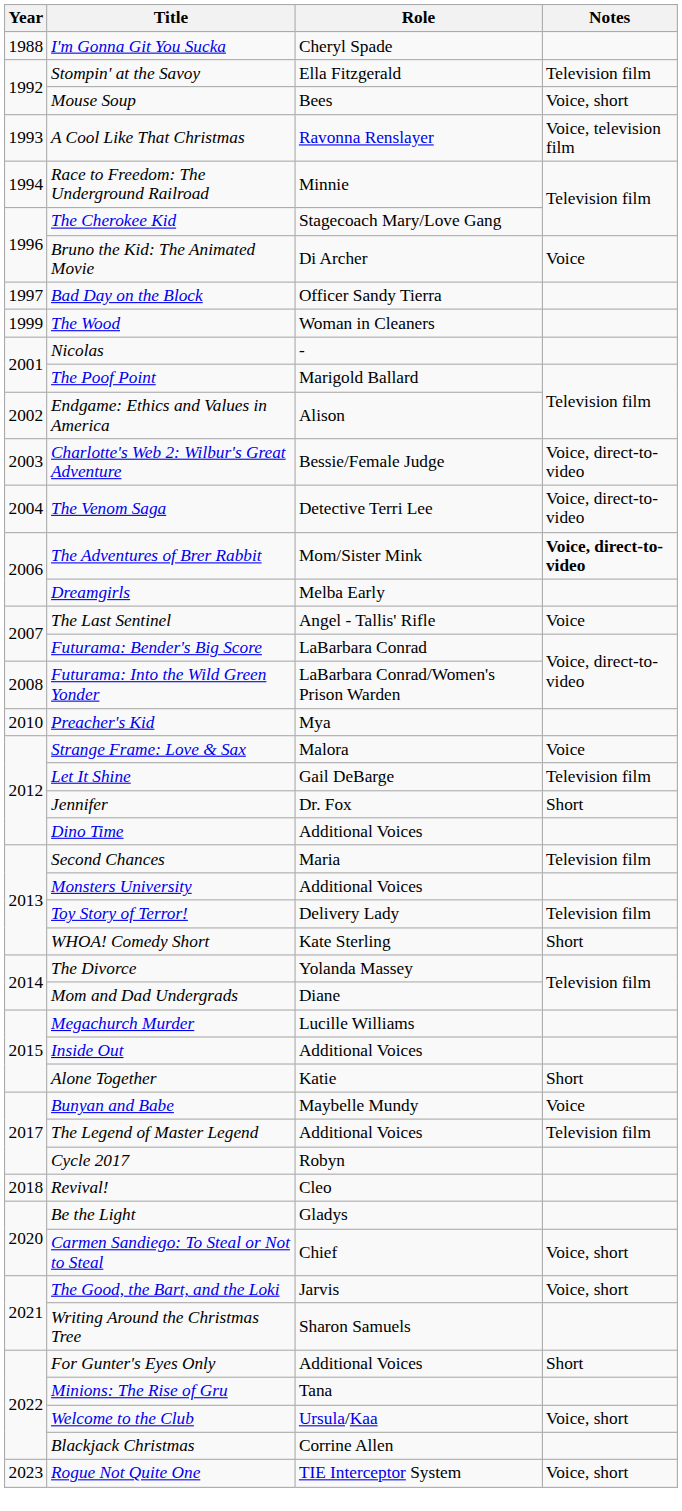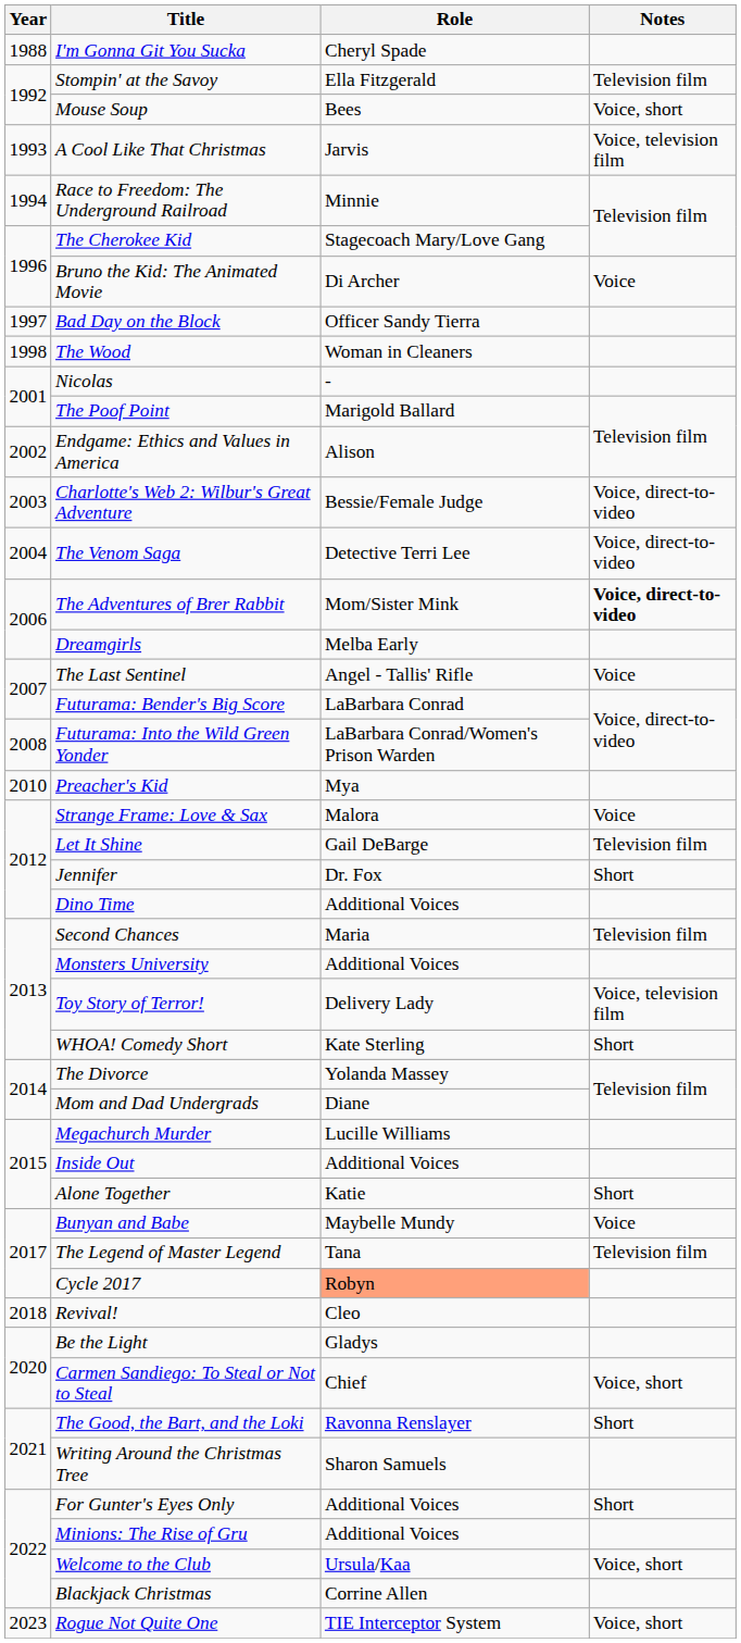 <table class="wikitable plainrowheaders sortable" style="margin-right: 0;">
 <tr>
 <th>Year</th>
 <th>Title</th>
 <th>Role</th>
 <th>Notes</th>
 </tr>
 <tr>
 <td>1988</td>
 <td><em><a href='#'>I'm Gonna Git You Sucka</a></em></td>
 <td>Cheryl Spade</td>
 <td></td>
 </tr>
 <tr>
 <td rowspan="2">1992</td>
 <td><em>Stompin' at the Savoy</em></td>
 <td>Ella Fitzgerald</td>
 <td>Television film</td>
 </tr>
 <tr>
 <td><em>Mouse Soup</em></td>
 <td>Bees</td>
 <td>Voice, short</td>
 </tr>
 <tr>
 <td>1993</td>
 <td><em>A Cool Like That Christmas</em></td>
-<td><a href='#'>Ravonna Renslayer</a></td>
+<td>Jarvis</td>
 <td>Voice, television film</td>
 </tr>
 <tr>
 <td>1994</td>
 <td><em>Race to Freedom: The Underground Railroad</em></td>
 <td>Minnie</td>
 <td rowspan="2">Television film</td>
 </tr>
 <tr>
 <td rowspan=2>1996</td>
 <td><em><a href='#'>The Cherokee Kid</a></em></td>
 <td>Stagecoach Mary/Love Gang</td>
 </tr>
 <tr>
 <td><em>Bruno the Kid: The Animated Movie</em></td>
 <td>Di Archer</td>
 <td>Voice</td>
 </tr>
 <tr>
 <td>1997</td>
 <td><em><a href='#'>Bad Day on the Block</a></em></td>
 <td>Officer Sandy Tierra</td>
 <td></td>
 </tr>
 <tr>
-<td>1999</td>
+<td>1998</td>
 <td><em><a href='#'>The Wood</a></em></td>
 <td>Woman in Cleaners</td>
 <td></td>
 </tr>
 <tr>
 <td rowspan=2>2001</td>
 <td><em>Nicolas</em></td>
 <td>-</td>
 <td></td>
 </tr>
 <tr>
 <td><em><a href='#'>The Poof Point</a></em></td>
 <td>Marigold Ballard</td>
 <td rowspan="2">Television film</td>
 </tr>
 <tr>
 <td>2002</td>
 <td><em>Endgame: Ethics and Values in America</em></td>
 <td>Alison</td>
 </tr>
 <tr>
 <td>2003</td>
 <td><em><a href='#'>Charlotte's Web 2: Wilbur's Great Adventure</a></em></td>
 <td>Bessie/Female Judge</td>
 <td>Voice, direct-to-video</td>
 </tr>
 <tr>
 <td>2004</td>
 <td><em><a href='#'>The Venom Saga</a></em></td>
 <td>Detective Terri Lee</td>
 <td>Voice, direct-to-video</td>
 </tr>
 <tr>
 <td rowspan=2>2006</td>
 <td><em><a href='#'>The Adventures of Brer Rabbit</a></em></td>
 <td>Mom/Sister Mink</td>
 <td><strong>Voice, direct-to-video</strong></td>
 </tr>
 <tr>
 <td><em><a href='#'>Dreamgirls</a></em></td>
 <td>Melba Early</td>
 <td></td>
 </tr>
 <tr>
 <td rowspan=2>2007</td>
 <td><em>The Last Sentinel</em></td>
 <td>Angel - Tallis' Rifle</td>
 <td>Voice</td>
 </tr>
 <tr>
 <td><em><a href='#'>Futurama: Bender's Big Score</a></em></td>
 <td>LaBarbara Conrad</td>
 <td rowspan="2">Voice, direct-to-video</td>
 </tr>
 <tr>
 <td>2008</td>
 <td><em><a href='#'>Futurama: Into the Wild Green Yonder</a></em></td>
 <td>LaBarbara Conrad/Women's Prison Warden</td>
 </tr>
 <tr>
 <td>2010</td>
 <td><em><a href='#'>Preacher's Kid</a></em></td>
 <td>Mya</td>
 <td></td>
 </tr>
 <tr>
 <td rowspan=4>2012</td>
 <td><em><a href='#'>Strange Frame: Love & Sax</a></em></td>
 <td>Malora</td>
 <td>Voice</td>
 </tr>
 <tr>
 <td><em><a href='#'>Let It Shine</a></em></td>
 <td>Gail DeBarge</td>
 <td>Television film</td>
 </tr>
 <tr>
 <td><em>Jennifer</em></td>
 <td>Dr. Fox</td>
 <td>Short</td>
 </tr>
 <tr>
 <td><em><a href='#'>Dino Time</a></em></td>
 <td>Additional Voices</td>
 <td></td>
 </tr>
 <tr>
 <td rowspan=4>2013</td>
 <td><em>Second Chances</em></td>
 <td>Maria</td>
 <td>Television film</td>
 </tr>
 <tr>
 <td><em><a href='#'>Monsters University</a></em></td>
 <td>Additional Voices</td>
 <td></td>
 </tr>
 <tr>
 <td><em><a href='#'>Toy Story of Terror!</a></em></td>
 <td>Delivery Lady</td>
-<td>Television film</td>
+<td>Voice, television film</td>
 </tr>
 <tr>
 <td><em>WHOA! Comedy Short</em></td>
 <td>Kate Sterling</td>
 <td>Short</td>
 </tr>
 <tr>
 <td rowspan=2>2014</td>
 <td><em>The Divorce</em></td>
 <td>Yolanda Massey</td>
 <td rowspan="2">Television film</td>
 </tr>
 <tr>
 <td><em>Mom and Dad Undergrads</em></td>
 <td>Diane</td>
 </tr>
 <tr>
 <td rowspan=3>2015</td>
 <td><em><a href='#'>Megachurch Murder</a></em></td>
 <td>Lucille Williams</td>
 <td></td>
 </tr>
 <tr>
 <td><em><a href='#'>Inside Out</a></em></td>
 <td>Additional Voices</td>
 <td></td>
 </tr>
 <tr>
 <td><em>Alone Together</em></td>
 <td>Katie</td>
 <td>Short</td>
 </tr>
 <tr>
 <td rowspan=3>2017</td>
 <td><em><a href='#'>Bunyan and Babe</a></em></td>
 <td>Maybelle Mundy</td>
 <td>Voice</td>
 </tr>
 <tr>
 <td><em>The Legend of Master Legend</em></td>
-<td>Additional Voices</td>
+<td>Tana</td>
 <td>Television film</td>
 </tr>
 <tr>
 <td><em>Cycle 2017</em></td>
-<td>Robyn</td>
+<td style="background: lightsalmon;">Robyn</td>
 <td></td>
 </tr>
 <tr>
 <td>2018</td>
 <td><em>Revival!</em></td>
 <td>Cleo</td>
 <td></td>
 </tr>
 <tr>
 <td rowspan=2>2020</td>
 <td><em>Be the Light</em></td>
 <td>Gladys</td>
 <td></td>
 </tr>
 <tr>
 <td><em><a href='#'>Carmen Sandiego: To Steal or Not to Steal</a></em></td>
 <td>Chief</td>
 <td>Voice, short</td>
 </tr>
 <tr>
 <td rowspan=2>2021</td>
 <td><em><a href='#'>The Good, the Bart, and the Loki</a></em></td>
-<td>Jarvis</td>
-<td>Voice, short</td>
+<td><a href='#'>Ravonna Renslayer</a></td>
+<td>Short</td>
 </tr>
 <tr>
 <td><em>Writing Around the Christmas Tree</em></td>
 <td>Sharon Samuels</td>
 <td></td>
 </tr>
 <tr>
 <td rowspan=4>2022</td>
 <td><em>For Gunter's Eyes Only</em></td>
 <td>Additional Voices</td>
 <td>Short</td>
 </tr>
 <tr>
 <td><em><a href='#'>Minions: The Rise of Gru</a></em></td>
-<td>Tana</td>
+<td>Additional Voices</td>
 <td></td>
 </tr>
 <tr>
 <td><em><a href='#'>Welcome to the Club</a></em></td>
 <td><a href='#'>Ursula</a>/<a href='#'>Kaa</a></td>
 <td>Voice, short</td>
 </tr>
 <tr>
 <td><em>Blackjack Christmas</em></td>
 <td>Corrine Allen</td>
 <td></td>
 </tr>
 <tr>
 <td>2023</td>
 <td><em><a href='#'>Rogue Not Quite One</a></em></td>
 <td><a href='#'>TIE Interceptor</a> System</td>
 <td>Voice, short</td>
 </tr>
 </table>
